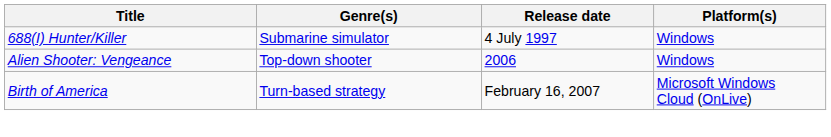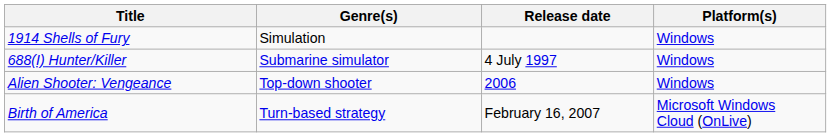 <table class="wikitable sortable" style="width:100%; font-size:95%;">
 <tr>
 <th style="width:19%;">Title</th>
 <th style="width:17%;">Genre(s)</th>
 <th style="width:13%;">Release date</th>
 <th style="width:13%;">Platform(s)</th>
+</tr>
+<tr>
+<td><em><a href='#'>1914 Shells of Fury</a></em></td>
+<td>Simulation</td>
+<td></td>
+<td><a href='#'>Windows</a></td>
 </tr>
 <tr>
 <td><em><a href='#'>688(I) Hunter/Killer</a></em></td>
 <td><a href='#'>Submarine simulator</a></td>
 <td>4 July <a href='#'>1997</a></td>
 <td><a href='#'>Windows</a></td>
 </tr>
 <tr>
 <td><em><a href='#'>Alien Shooter: Vengeance</a></em></td>
 <td><a href='#'>Top-down shooter</a></td>
 <td><a href='#'>2006</a></td>
 <td><a href='#'>Windows</a></td>
 </tr>
 <tr>
 <td><em><a href='#'>Birth of America</a></em></td>
 <td><a href='#'>Turn-based strategy</a></td>
 <td>February 16, 2007</td>
 <td><a href='#'>Microsoft Windows</a><br><a href='#'>Cloud</a> (<a href='#'>OnLive</a>)</td>
 </tr>
 </table>
